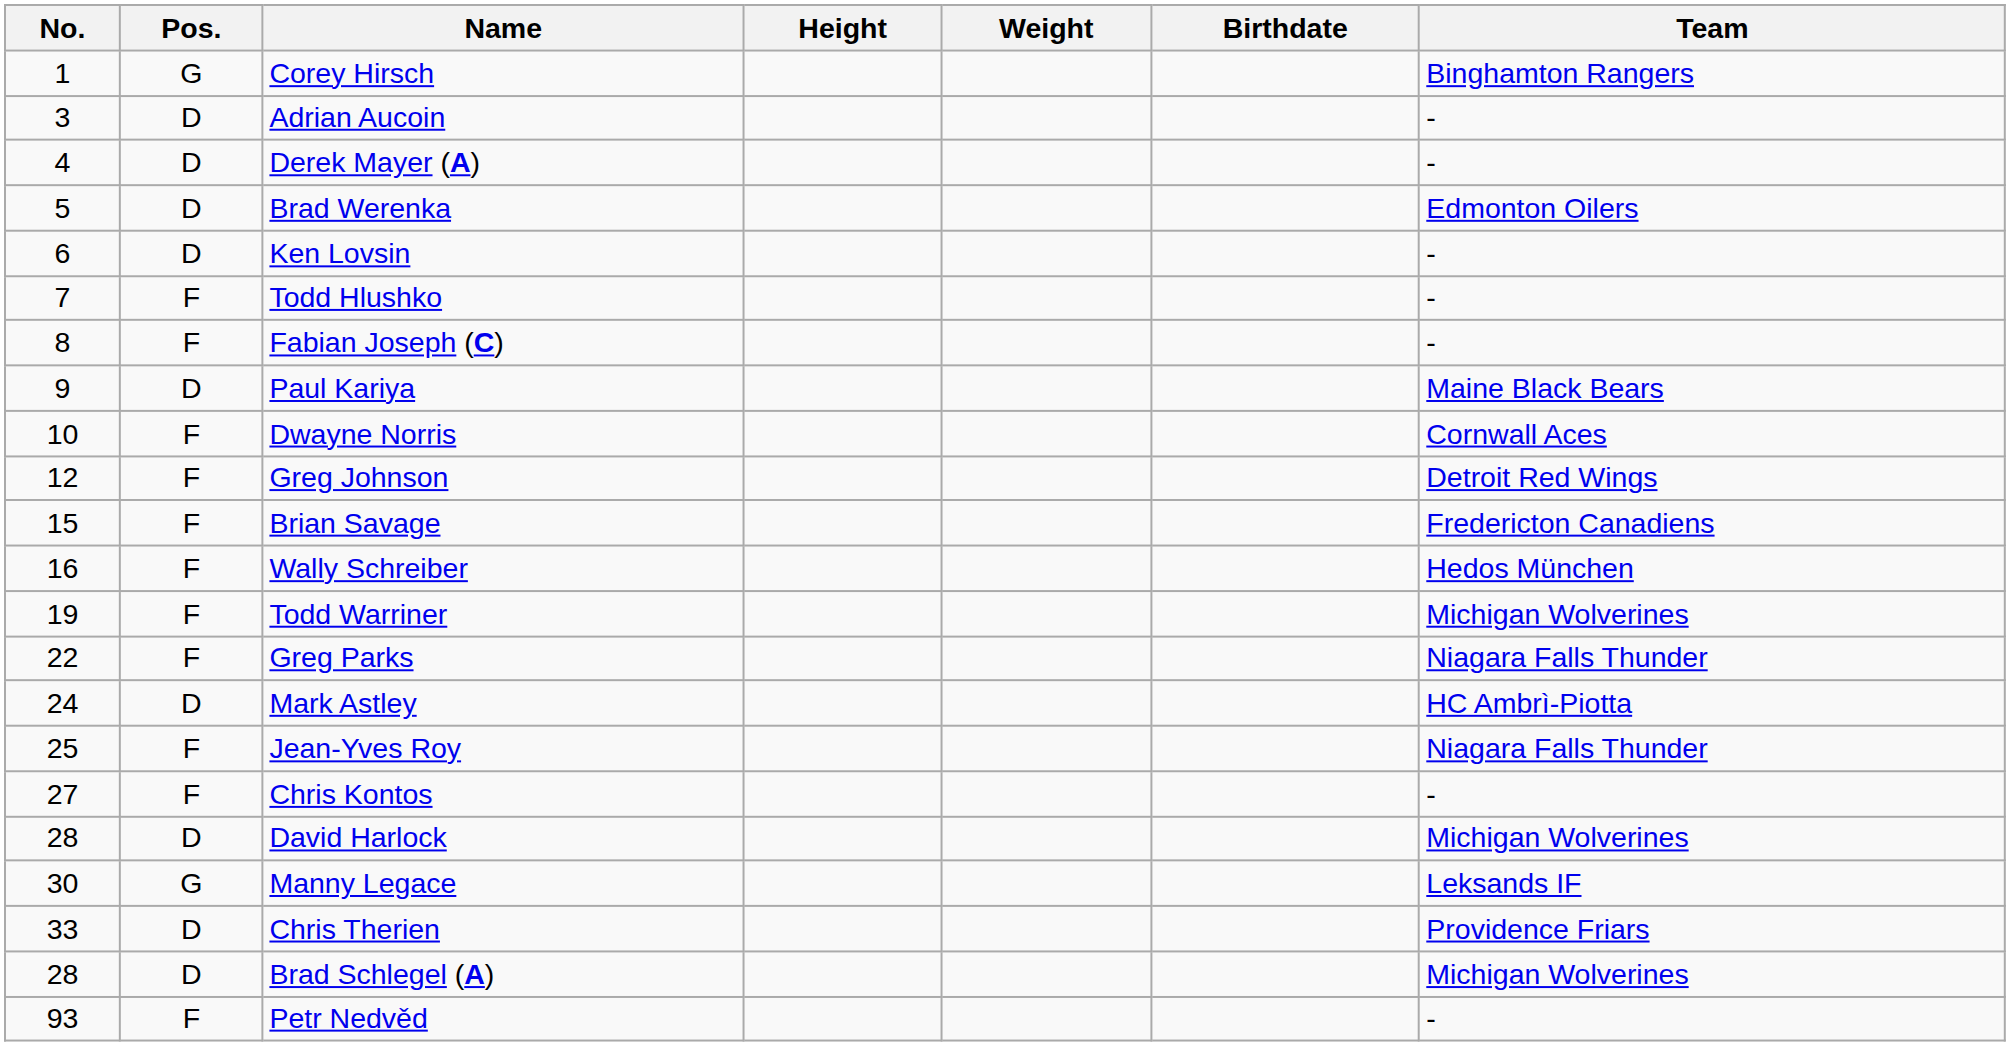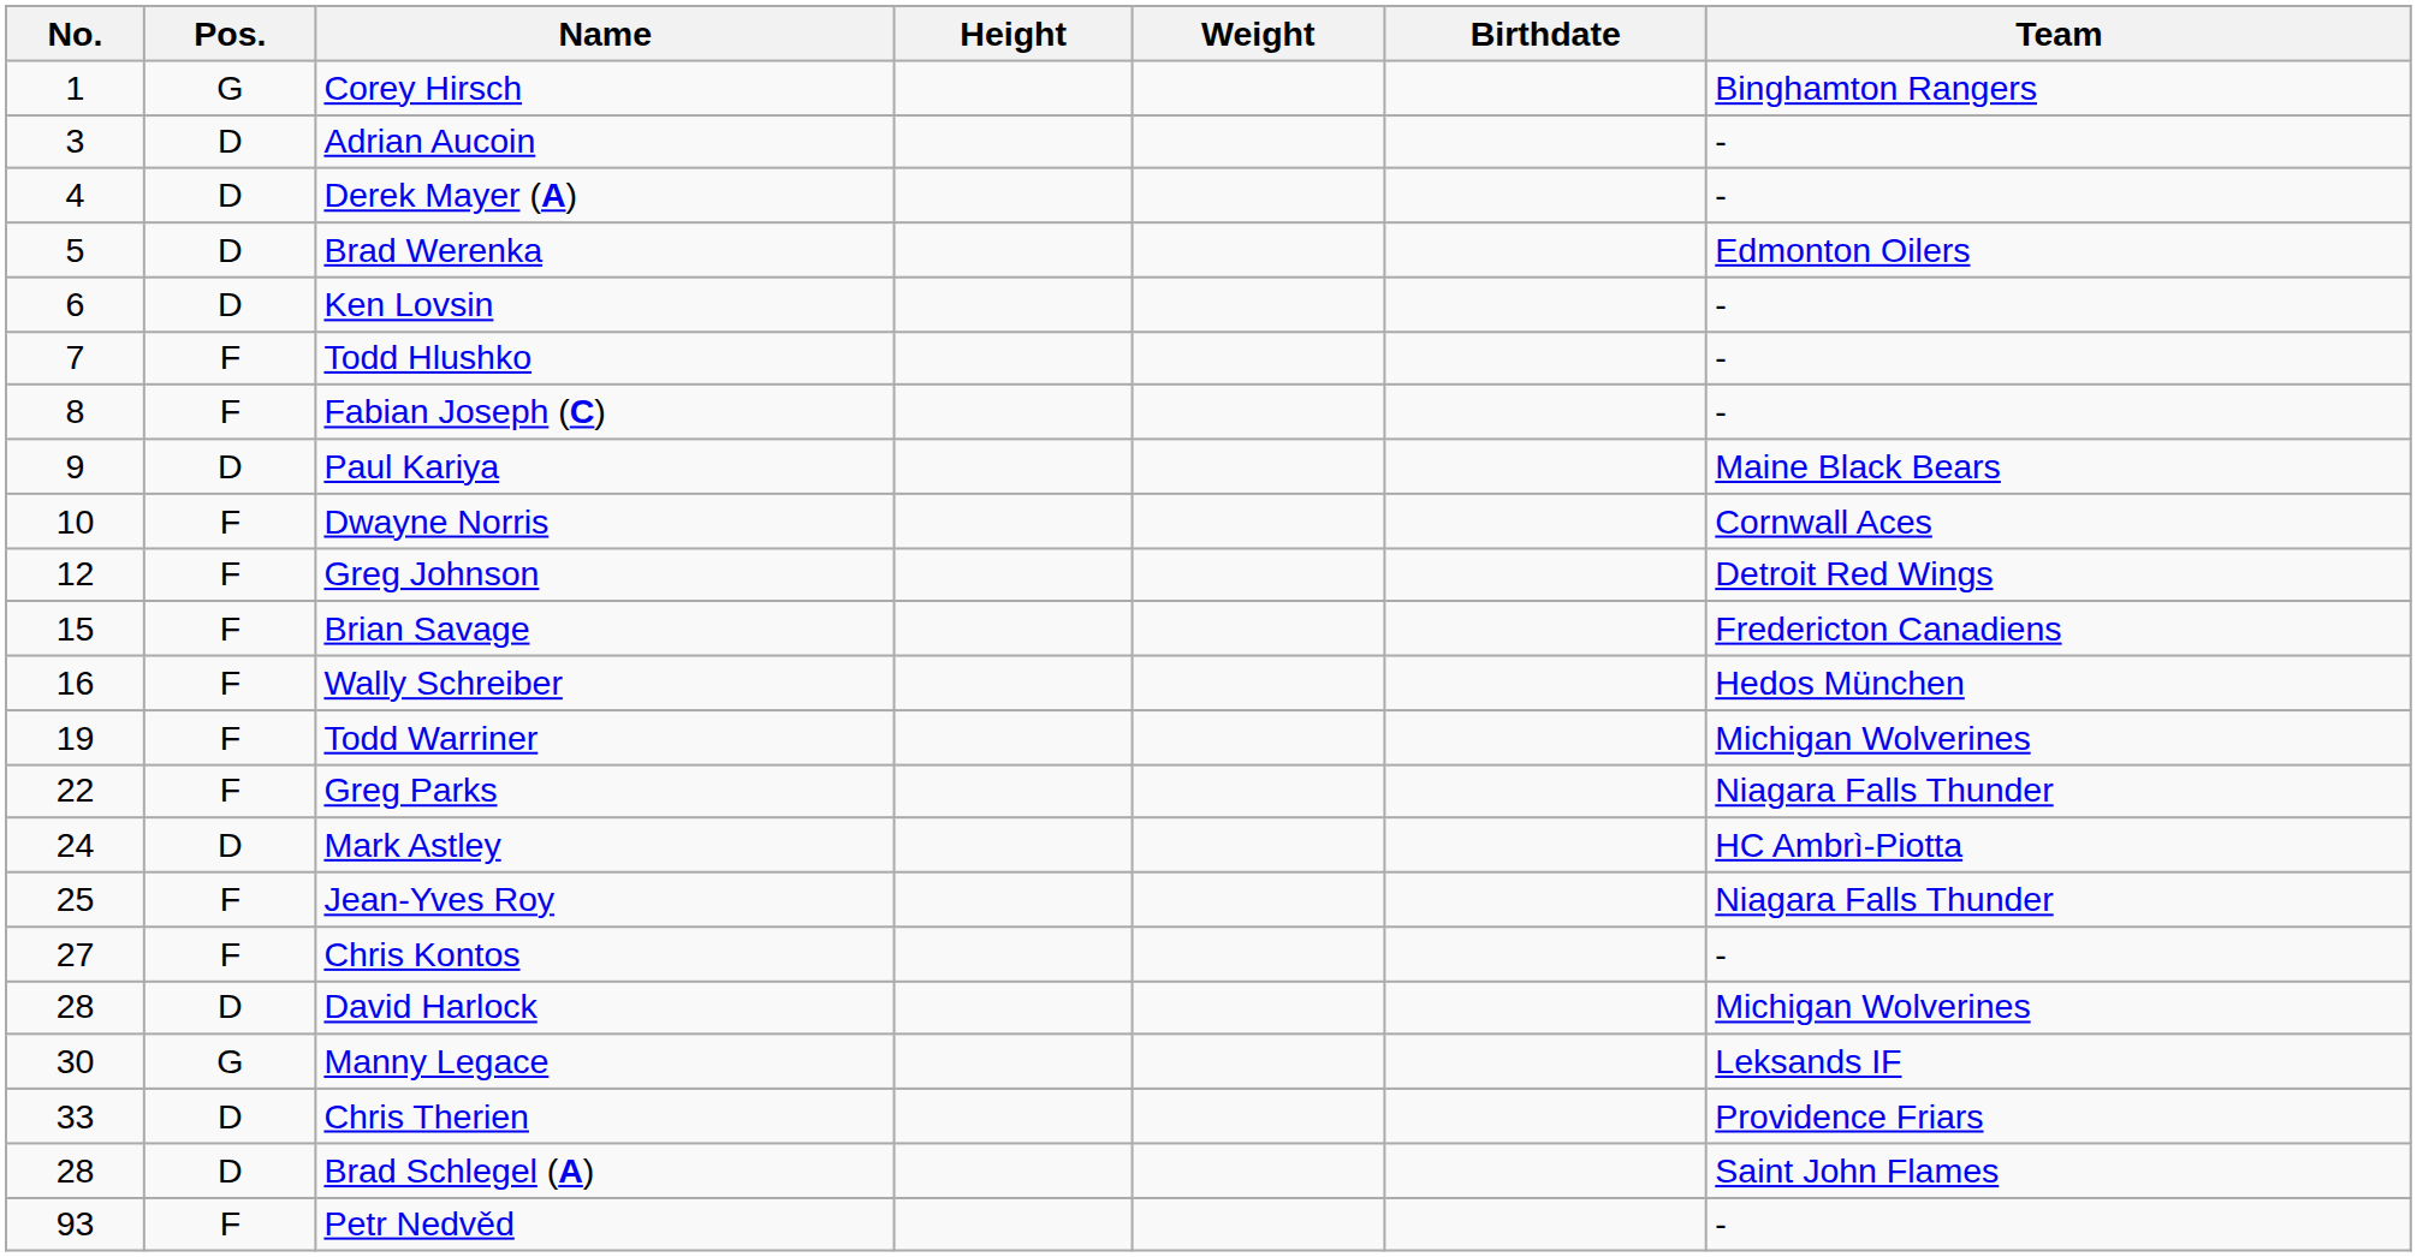 <table class="wikitable sortable" width="80%" style="font-size: 90%; text-align: center;">
 <tr>
 <th>No.</th>
 <th>Pos.</th>
 <th>Name</th>
 <th>Height</th>
 <th>Weight</th>
 <th>Birthdate</th>
 <th>Team</th>
 </tr>
 <tr>
 <td>1</td>
 <td>G</td>
 <td style="text-align:left;"><a href='#'>Corey Hirsch</a></td>
 <td></td>
 <td></td>
 <td style="text-align:right;"></td>
 <td style="text-align:left;"> <a href='#'>Binghamton Rangers</a></td>
 </tr>
 <tr>
 <td>3</td>
 <td>D</td>
 <td style="text-align:left;"><a href='#'>Adrian Aucoin</a></td>
 <td></td>
 <td></td>
 <td style="text-align:right;"></td>
 <td style="text-align:left;">-</td>
 </tr>
 <tr>
 <td>4</td>
 <td>D</td>
 <td style="text-align:left;"><a href='#'>Derek Mayer</a> (<strong><a href='#'>A</a></strong>)</td>
 <td></td>
 <td></td>
 <td style="text-align:right;"></td>
 <td style="text-align:left;">-</td>
 </tr>
 <tr>
 <td>5</td>
 <td>D</td>
 <td style="text-align:left;"><a href='#'>Brad Werenka</a></td>
 <td></td>
 <td></td>
 <td style="text-align:right;"></td>
 <td style="text-align:left;"> <a href='#'>Edmonton Oilers</a></td>
 </tr>
 <tr>
 <td>6</td>
 <td>D</td>
 <td style="text-align:left;"><a href='#'>Ken Lovsin</a></td>
 <td></td>
 <td></td>
 <td style="text-align:right;"></td>
 <td style="text-align:left;">-</td>
 </tr>
 <tr>
 <td>7</td>
 <td>F</td>
 <td style="text-align:left;"><a href='#'>Todd Hlushko</a></td>
 <td></td>
 <td></td>
 <td style="text-align:right;"></td>
 <td style="text-align:left;">-</td>
 </tr>
 <tr>
 <td>8</td>
 <td>F</td>
 <td style="text-align:left;"><a href='#'>Fabian Joseph</a> (<strong><a href='#'>C</a></strong>)</td>
 <td></td>
 <td></td>
 <td style="text-align:right;"></td>
 <td style="text-align:left;">-</td>
 </tr>
 <tr>
 <td>9</td>
 <td>D</td>
 <td style="text-align:left;"><a href='#'>Paul Kariya</a></td>
 <td></td>
 <td></td>
 <td style="text-align:right;"></td>
 <td style="text-align:left;"> <a href='#'>Maine Black Bears</a></td>
 </tr>
 <tr>
 <td>10</td>
 <td>F</td>
 <td style="text-align:left;"><a href='#'>Dwayne Norris</a></td>
 <td></td>
 <td></td>
 <td style="text-align:right;"></td>
 <td style="text-align:left;"> <a href='#'>Cornwall Aces</a></td>
 </tr>
 <tr>
 <td>12</td>
 <td>F</td>
 <td style="text-align:left;"><a href='#'>Greg Johnson</a></td>
 <td></td>
 <td></td>
 <td style="text-align:right;"></td>
 <td style="text-align:left;"> <a href='#'>Detroit Red Wings</a></td>
 </tr>
 <tr>
 <td>15</td>
 <td>F</td>
 <td style="text-align:left;"><a href='#'>Brian Savage</a></td>
 <td></td>
 <td></td>
 <td style="text-align:right;"></td>
 <td style="text-align:left;"> <a href='#'>Fredericton Canadiens</a></td>
 </tr>
 <tr>
 <td>16</td>
 <td>F</td>
 <td style="text-align:left;"><a href='#'>Wally Schreiber</a></td>
 <td></td>
 <td></td>
 <td style="text-align:right;"></td>
 <td style="text-align:left;"> <a href='#'>Hedos München</a></td>
 </tr>
 <tr>
 <td>19</td>
 <td>F</td>
 <td style="text-align:left;"><a href='#'>Todd Warriner</a></td>
 <td></td>
 <td></td>
 <td style="text-align:right;"></td>
 <td style="text-align:left;"> <a href='#'>Michigan Wolverines</a></td>
 </tr>
 <tr>
 <td>22</td>
 <td>F</td>
 <td style="text-align:left;"><a href='#'>Greg Parks</a></td>
 <td></td>
 <td></td>
 <td style="text-align:right;"></td>
 <td style="text-align:left;"> <a href='#'>Niagara Falls Thunder</a></td>
 </tr>
 <tr>
 <td>24</td>
 <td>D</td>
 <td style="text-align:left;"><a href='#'>Mark Astley</a></td>
 <td></td>
 <td></td>
 <td style="text-align:right;"></td>
 <td style="text-align:left;"> <a href='#'>HC Ambrì-Piotta</a></td>
 </tr>
 <tr>
 <td>25</td>
 <td>F</td>
 <td style="text-align:left;"><a href='#'>Jean-Yves Roy</a></td>
 <td></td>
 <td></td>
 <td style="text-align:right;"></td>
 <td style="text-align:left;"> <a href='#'>Niagara Falls Thunder</a></td>
 </tr>
 <tr>
 <td>27</td>
 <td>F</td>
 <td style="text-align:left;"><a href='#'>Chris Kontos</a></td>
 <td></td>
 <td></td>
 <td style="text-align:right;"></td>
 <td style="text-align:left;">-</td>
 </tr>
 <tr>
 <td>28</td>
 <td>D</td>
 <td style="text-align:left;"><a href='#'>David Harlock</a></td>
 <td></td>
 <td></td>
 <td style="text-align:right;"></td>
 <td style="text-align:left;"> <a href='#'>Michigan Wolverines</a></td>
 </tr>
 <tr>
 <td>30</td>
 <td>G</td>
 <td style="text-align:left;"><a href='#'>Manny Legace</a></td>
 <td></td>
 <td></td>
 <td style="text-align:right;"></td>
 <td style="text-align:left;"> <a href='#'>Leksands IF</a></td>
 </tr>
 <tr>
 <td>33</td>
 <td>D</td>
 <td style="text-align:left;"><a href='#'>Chris Therien</a></td>
 <td></td>
 <td></td>
 <td style="text-align:right;"></td>
 <td style="text-align:left;"> <a href='#'>Providence Friars</a></td>
 </tr>
 <tr>
 <td>28</td>
 <td>D</td>
 <td style="text-align:left;"><a href='#'>Brad Schlegel</a> (<strong><a href='#'>A</a></strong>)</td>
 <td></td>
 <td></td>
 <td style="text-align:right;"></td>
-<td style="text-align:left;"> <a href='#'>Michigan Wolverines</a></td>
+<td style="text-align:left;"> <a href='#'>Saint John Flames</a></td>
 </tr>
 <tr>
 <td>93</td>
 <td>F</td>
 <td style="text-align:left;"><a href='#'>Petr Nedvěd</a></td>
 <td></td>
 <td></td>
 <td style="text-align:right;"></td>
 <td style="text-align:left;">-</td>
 </tr>
 </table>
